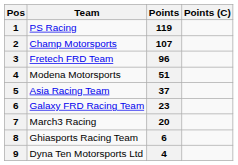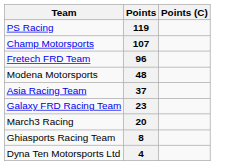 <table class="wikitable sortable" style="font-size:85%">
 <tr>
-<th>Pos</th>
 <th>Team</th>
 <th>Points</th>
 <th>Points (C)</th>
 </tr>
 <tr>
-<th>1</th>
 <td><a href='#'>PS Racing</a></td>
 <th>119</th>
 <td></td>
 </tr>
 <tr>
-<th>2</th>
 <td><a href='#'>Champ Motorsports</a></td>
 <th>107</th>
 <td></td>
 </tr>
 <tr>
-<th>3</th>
 <td><a href='#'>Fretech FRD Team</a></td>
 <th>96</th>
 <td></td>
 </tr>
 <tr>
-<th>4</th>
 <td>Modena Motorsports</td>
-<th>51</th>
+<th>48</th>
 <td></td>
 </tr>
 <tr>
-<th>5</th>
 <td><a href='#'>Asia Racing Team</a></td>
 <th>37</th>
 <td></td>
 </tr>
 <tr>
-<th>6</th>
 <td><a href='#'>Galaxy FRD Racing Team</a></td>
 <th>23</th>
 <td></td>
 </tr>
 <tr>
-<th>7</th>
 <td>March3 Racing</td>
 <th>20</th>
 <td></td>
 </tr>
 <tr>
+<td>Ghiasports Racing Team</td>
 <th>8</th>
-<td>Ghiasports Racing Team</td>
-<th>6</th>
 <td></td>
 </tr>
 <tr>
-<th>9</th>
 <td>Dyna Ten Motorsports Ltd</td>
 <th>4</th>
 <td></td>
 </tr>
 </table>
